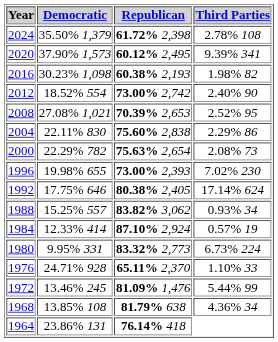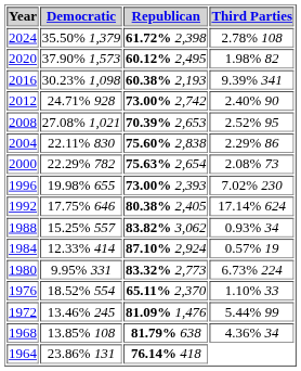 <table border = “2”>
 <tr style="background:lightgrey;">
 <th>Year</th>
 <th><a href='#'>Democratic</a></th>
 <th><a href='#'>Republican</a></th>
 <th><a href='#'>Third Parties</a></th>
 </tr>
 <tr>
 <td align="center" ><a href='#'>2024</a></td>
 <td align="center" >35.50% <em>1,379</em></td>
 <td align="center" ><strong>61.72%</strong> <em>2,398</em></td>
 <td align="center" >2.78% <em>108</em></td>
 </tr>
 <tr>
 <td align="center" ><a href='#'>2020</a></td>
 <td align="center" >37.90% <em>1,573</em></td>
 <td align="center" ><strong>60.12%</strong> <em>2,495</em></td>
-<td align="center" >9.39% <em>341</em></td>
+<td align="center" >1.98% <em>82</em></td>
 </tr>
 <tr>
 <td align="center" ><a href='#'>2016</a></td>
 <td align="center" >30.23% <em>1,098</em></td>
 <td align="center" ><strong>60.38%</strong> <em>2,193</em></td>
-<td align="center" >1.98% <em>82</em></td>
+<td align="center" >9.39% <em>341</em></td>
 </tr>
 <tr>
 <td align="center" ><a href='#'>2012</a></td>
-<td align="center" >18.52% <em>554</em></td>
+<td align="center" >24.71% <em>928</em></td>
 <td align="center" ><strong>73.00%</strong> <em>2,742</em></td>
 <td align="center" >2.40% <em>90</em></td>
 </tr>
 <tr>
 <td align="center" ><a href='#'>2008</a></td>
 <td align="center" >27.08% <em>1,021</em></td>
 <td align="center" ><strong>70.39%</strong> <em>2,653</em></td>
 <td align="center" >2.52% <em>95</em></td>
 </tr>
 <tr>
 <td align="center" ><a href='#'>2004</a></td>
 <td align="center" >22.11% <em>830</em></td>
 <td align="center" ><strong>75.60%</strong> <em>2,838</em></td>
 <td align="center" >2.29% <em>86</em></td>
 </tr>
 <tr>
 <td align="center" ><a href='#'>2000</a></td>
 <td align="center" >22.29% <em>782</em></td>
 <td align="center" ><strong>75.63%</strong> <em>2,654</em></td>
 <td align="center" >2.08% <em>73</em></td>
 </tr>
 <tr>
 <td align="center" ><a href='#'>1996</a></td>
 <td align="center" >19.98% <em>655</em></td>
 <td align="center" ><strong>73.00%</strong> <em>2,393</em></td>
 <td align="center" >7.02% <em>230</em></td>
 </tr>
 <tr>
 <td align="center" ><a href='#'>1992</a></td>
 <td align="center" >17.75% <em>646</em></td>
 <td align="center" ><strong>80.38%</strong> <em>2,405</em></td>
 <td align="center" >17.14% <em>624</em></td>
 </tr>
 <tr>
 <td align="center" ><a href='#'>1988</a></td>
 <td align="center" >15.25% <em>557</em></td>
 <td align="center" ><strong>83.82%</strong> <em>3,062</em></td>
 <td align="center" >0.93% <em>34</em></td>
 </tr>
 <tr>
 <td align="center" ><a href='#'>1984</a></td>
 <td align="center" >12.33% <em>414</em></td>
 <td align="center" ><strong>87.10%</strong> <em>2,924</em></td>
 <td align="center" >0.57% <em>19</em></td>
 </tr>
 <tr>
 <td align="center" ><a href='#'>1980</a></td>
 <td align="center" >9.95% <em>331</em></td>
 <td align="center" ><strong>83.32%</strong> <em>2,773</em></td>
 <td align="center" >6.73% <em>224</em></td>
 </tr>
 <tr>
 <td align="center" ><a href='#'>1976</a></td>
-<td align="center" >24.71% <em>928</em></td>
+<td align="center" >18.52% <em>554</em></td>
 <td align="center" ><strong>65.11%</strong> <em>2,370</em></td>
 <td align="center" >1.10% <em>33</em></td>
 </tr>
 <tr>
 <td align="center" ><a href='#'>1972</a></td>
 <td align="center" >13.46% <em>245</em></td>
 <td align="center" ><strong>81.09%</strong> <em>1,476</em></td>
 <td align="center" >5.44% <em>99</em></td>
 </tr>
 <tr>
 <td align="center" ><a href='#'>1968</a></td>
 <td align="center" >13.85% <em>108</em></td>
 <td align="center" ><strong>81.79%</strong> <em>638</em></td>
 <td align="center" >4.36% <em>34</em></td>
 </tr>
 <tr>
 <td align="center" ><a href='#'>1964</a></td>
 <td align="center" >23.86% <em>131</em></td>
 <td align="center" ><strong>76.14%</strong> <em>418</em></td>
 </tr>
 </table>
